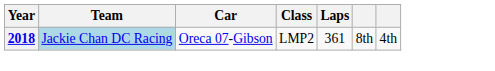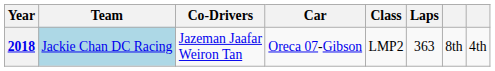 <table class="wikitable" style="text-align:center; font-size:90%">
 <tr>
 <th>Year</th>
 <th>Team</th>
+<th>Co-Drivers</th>
 <th>Car</th>
 <th>Class</th>
 <th>Laps</th>
 <th></th>
 <th></th>
 </tr>
 <tr>
 <th><a href='#'>2018</a></th>
 <td align="left" nowrap style="background: lightblue;"> <a href='#'>Jackie Chan DC Racing</a></td>
+<td align="left" nowrap> <a href='#'>Jazeman Jaafar</a><br> <a href='#'>Weiron Tan</a></td>
 <td align="left" nowrap><a href='#'>Oreca 07</a>-<a href='#'>Gibson</a></td>
 <td>LMP2</td>
-<td>361</td>
+<td>363</td>
 <td>8th</td>
 <td>4th</td>
 </tr>
 </table>
